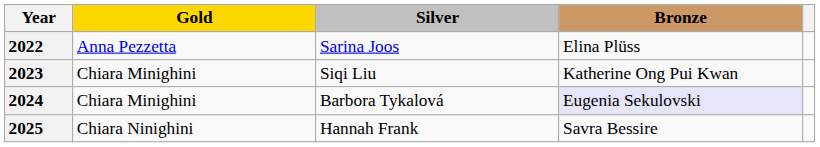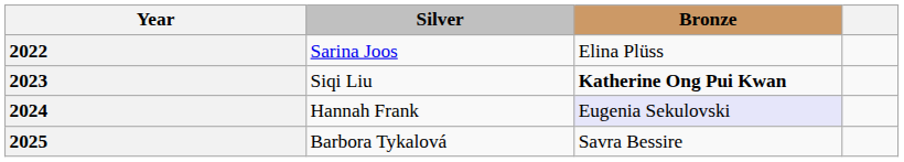 <table class="wikitable unsortable" style="text-align:left; width:85%">
 <tr>
 <th scope="col" style="text-align:center">Year</th>
-<td scope="col" style="text-align:center; width:30%; background:gold"><strong>Gold</strong></td>
 <td scope="col" style="text-align:center; width:30%; background:silver"><strong>Silver</strong></td>
 <td scope="col" style="text-align:center; width:30%; background:#c96"><strong>Bronze</strong></td>
 <th scope="col" style="text-align:center"></th>
 </tr>
 <tr>
 <th scope="row" style="text-align:left">2022</th>
-<td> <a href='#'>Anna Pezzetta</a></td>
 <td> <a href='#'>Sarina Joos</a></td>
 <td> Elina Plüss</td>
 <td></td>
 </tr>
 <tr>
 <th scope="row" style="text-align:left">2023</th>
-<td> Chiara Minighini</td>
 <td> Siqi Liu</td>
-<td> Katherine Ong Pui Kwan</td>
+<td><strong> Katherine Ong Pui Kwan</strong></td>
 <td></td>
 </tr>
 <tr>
 <th scope="row" style="text-align:left">2024</th>
-<td> Chiara Minighini</td>
-<td> Barbora Tykalová</td>
+<td> Hannah Frank</td>
 <td style="background: lavender;"> Eugenia Sekulovski</td>
 <td></td>
 </tr>
 <tr>
 <th scope="row" style="text-align:left">2025</th>
-<td> Chiara Ninighini</td>
-<td> Hannah Frank</td>
+<td> Barbora Tykalová</td>
 <td> Savra Bessire</td>
 <td></td>
 </tr>
 </table>
